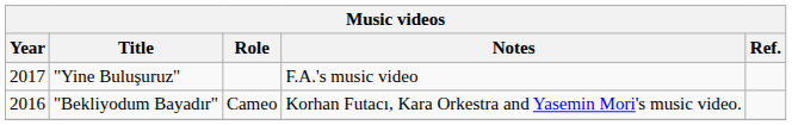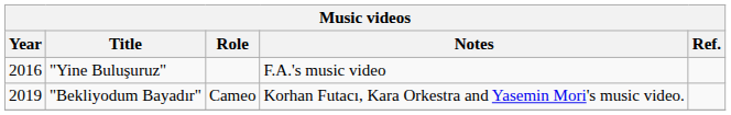 <table class="wikitable">
 <tr>
 <th colspan="5">Music videos</th>
 </tr>
 <tr>
 <th>Year</th>
 <th>Title</th>
 <th>Role</th>
 <th>Notes</th>
 <th>Ref.</th>
 </tr>
 <tr>
-<td>2017</td>
+<td>2016</td>
 <td>"Yine Buluşuruz"</td>
 <td></td>
 <td>F.A.'s music video</td>
 <td></td>
 </tr>
 <tr>
-<td>2016</td>
+<td>2019</td>
 <td>"Bekliyodum Bayadır"</td>
 <td>Cameo</td>
 <td>Korhan Futacı, Kara Orkestra and <a href='#'>Yasemin Mori</a>'s music video.</td>
 <td></td>
 </tr>
 <tr>
 </tr>
 </table>
